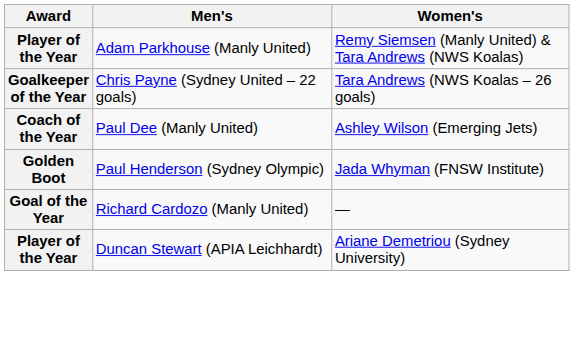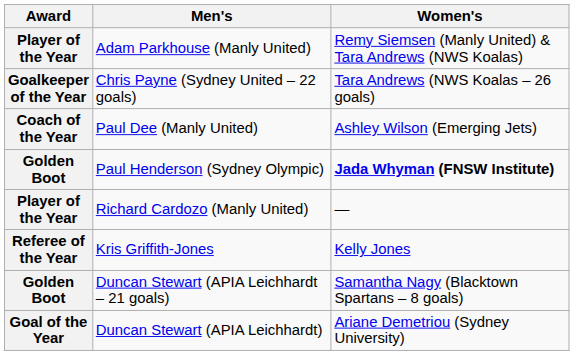 <table class="wikitable">
 <tr>
 <th>Award</th>
 <th width=350>Men's</th>
 <th width=350>Women's</th>
 </tr>
 <tr>
 <th>Player of the Year</th>
 <td><a href='#'>Adam Parkhouse</a> (Manly United)</td>
 <td><a href='#'>Remy Siemsen</a> (Manly United) & <br><a href='#'>Tara Andrews</a> (NWS Koalas)</td>
 </tr>
 <tr>
 <th>Goalkeeper of the Year</th>
 <td><a href='#'>Chris Payne</a> (Sydney United – 22 goals)</td>
 <td><a href='#'>Tara Andrews</a> (NWS Koalas – 26 goals)</td>
 </tr>
 <tr>
 <th>Coach of the Year</th>
 <td><a href='#'>Paul Dee</a> (Manly United)</td>
 <td><a href='#'>Ashley Wilson</a> (Emerging Jets)</td>
 </tr>
 <tr>
 <th>Golden Boot</th>
 <td><a href='#'>Paul Henderson</a> (Sydney Olympic)</td>
-<td><a href='#'>Jada Whyman</a> (FNSW Institute)</td>
+<td><strong><a href='#'>Jada Whyman</a> (FNSW Institute)</strong></td>
 </tr>
 <tr>
-<th>Goal of the Year</th>
+<th> Player of the Year</th>
 <td><a href='#'>Richard Cardozo</a> (Manly United)</td>
 <td>—</td>
 </tr>
 <tr>
-<th> Player of the Year</th>
+<th>Referee of the Year</th>
+<td><a href='#'>Kris Griffith-Jones</a></td>
+<td><a href='#'>Kelly Jones</a></td>
+</tr>
+<tr>
+<th> Golden Boot</th>
+<td><a href='#'>Duncan Stewart</a> (APIA Leichhardt – 21 goals)</td>
+<td><a href='#'>Samantha Nagy</a> (Blacktown Spartans – 8 goals)</td>
+</tr>
+<tr>
+<th>Goal of the Year</th>
 <td><a href='#'>Duncan Stewart</a> (APIA Leichhardt)</td>
 <td><a href='#'>Ariane Demetriou</a> (Sydney University)</td>
 </tr>
 </table>
